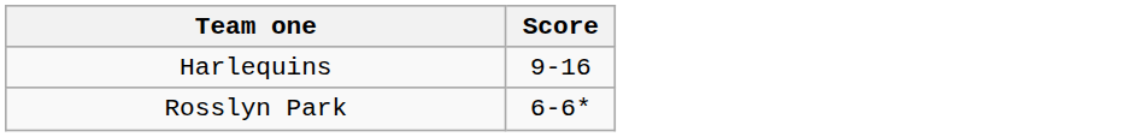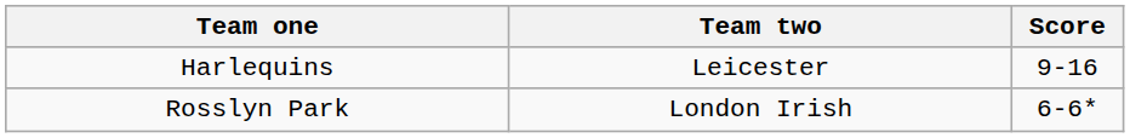 <table class="wikitable" style="text-align: center">
 <tr>
 <th width=250>Team one</th>
+<th width=250>Team two</th>
 <th width=50>Score</th>
 </tr>
 <tr>
 <td>Harlequins</td>
+<td>Leicester</td>
 <td>9-16</td>
 </tr>
 <tr>
 <td>Rosslyn Park</td>
+<td>London Irish</td>
 <td>6-6*</td>
 </tr>
 </table>
